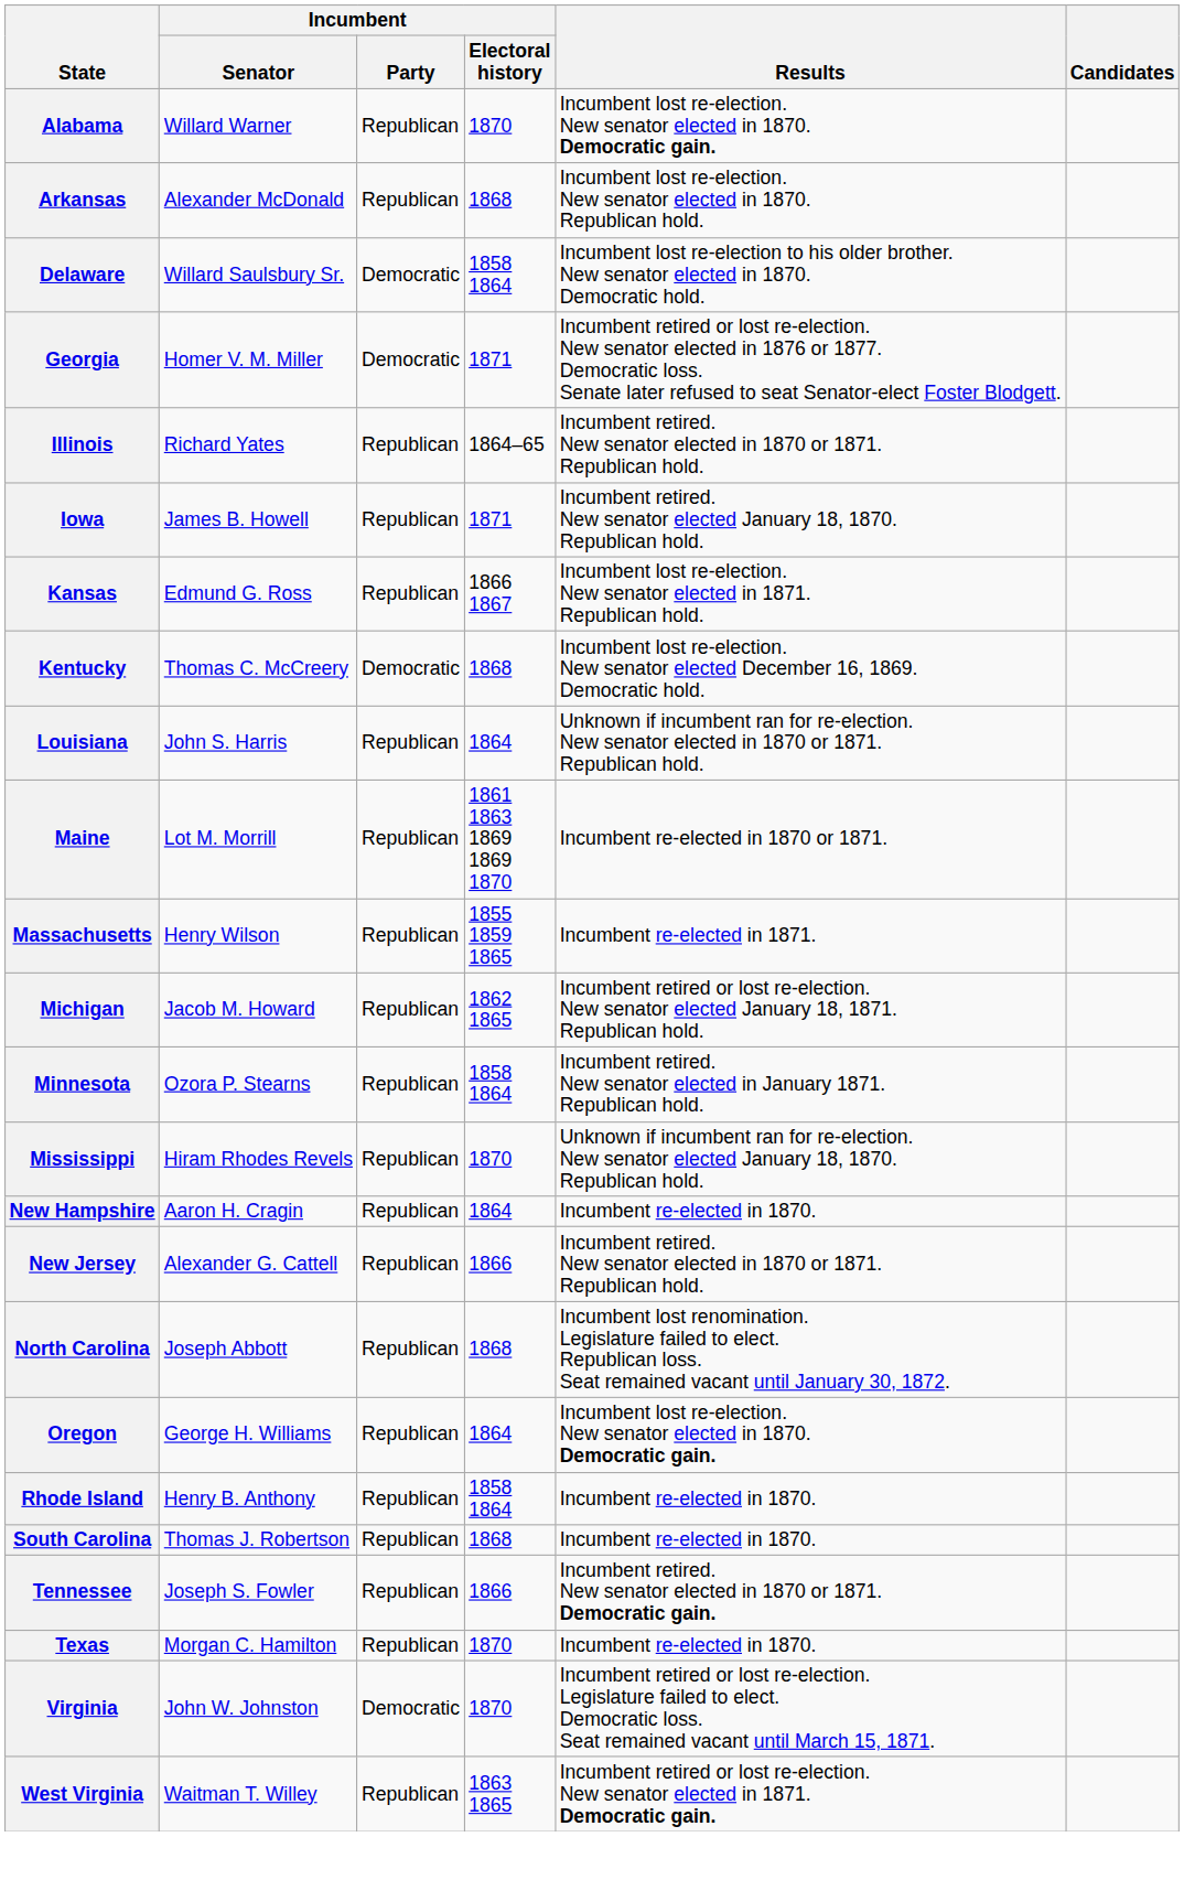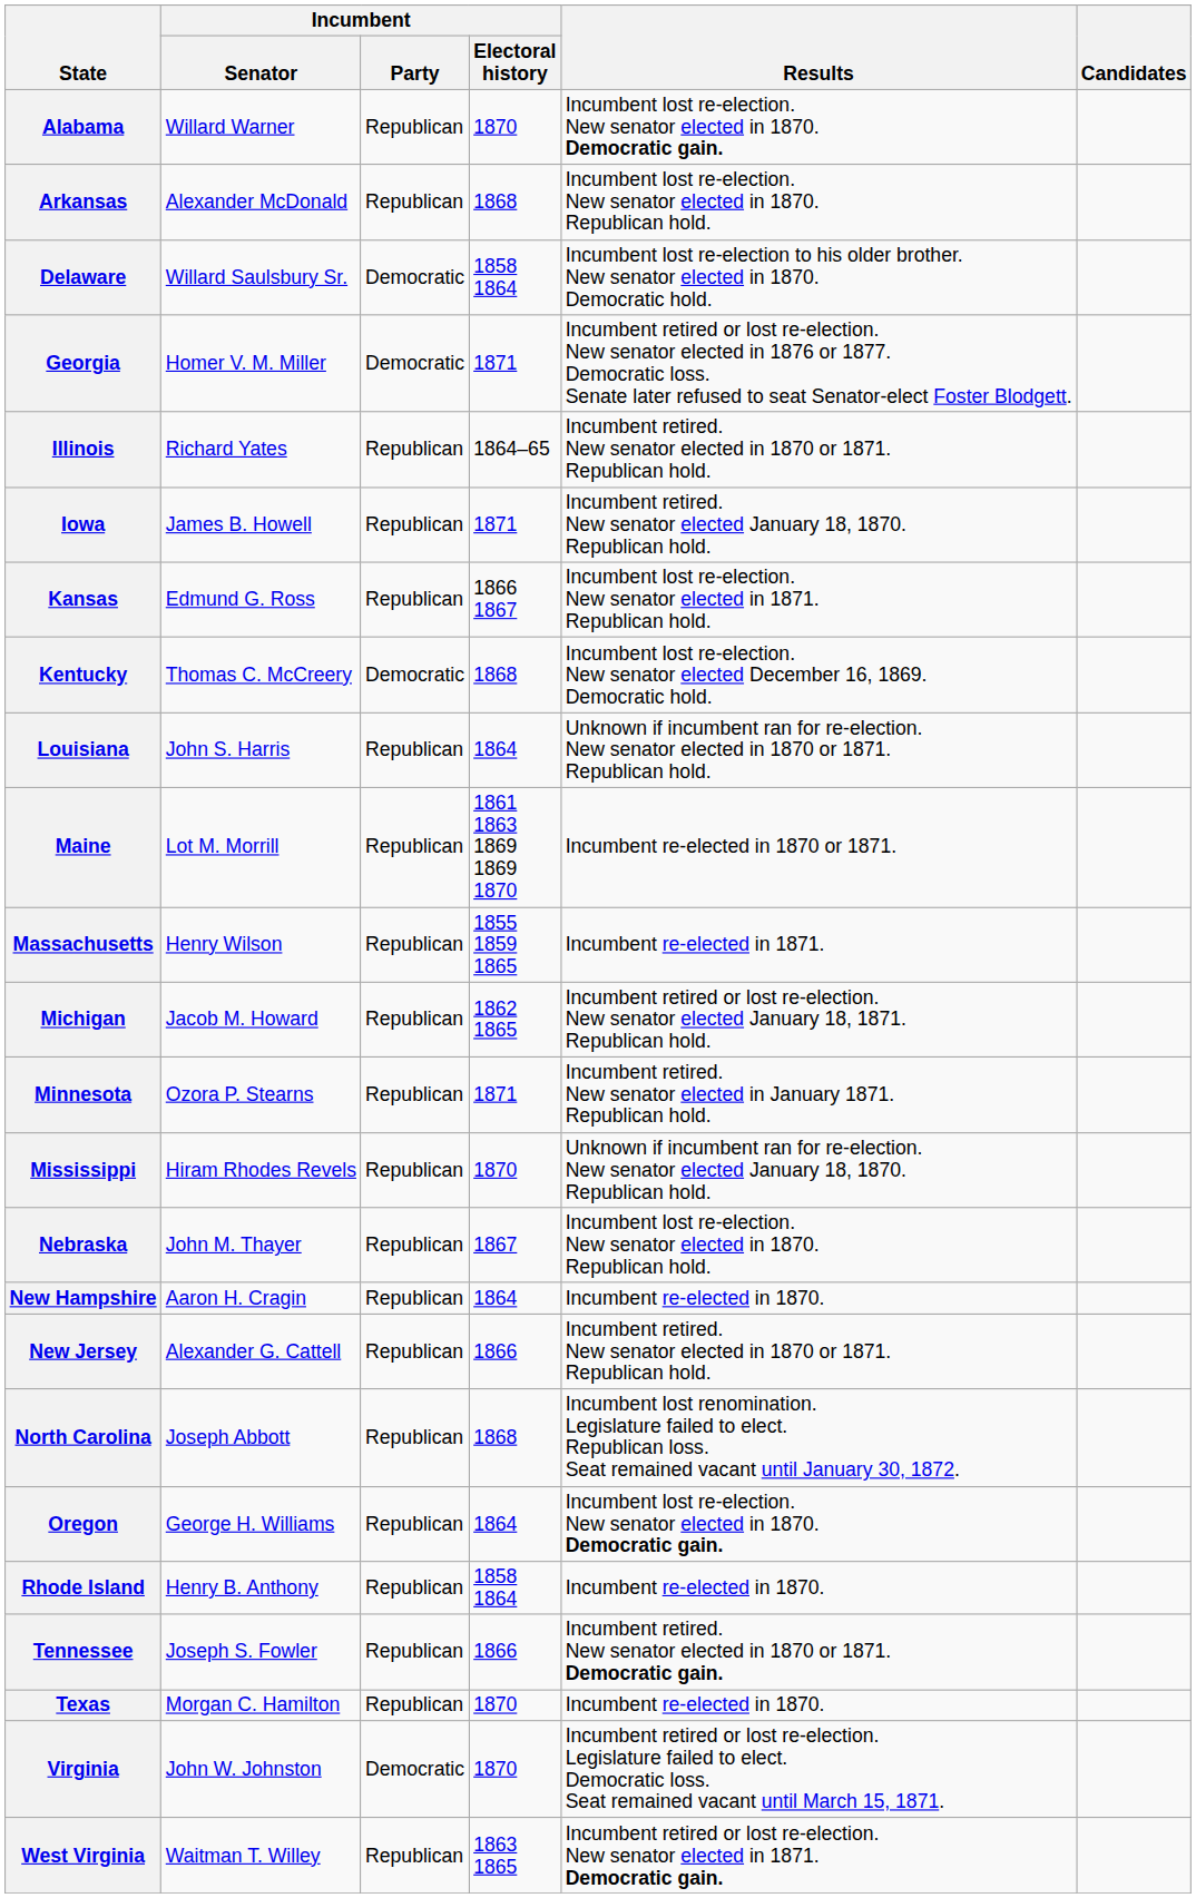 <table class=wikitable>
 <tr valign=bottom>
 <th rowspan=2>State</th>
 <th colspan=3>Incumbent</th>
 <th rowspan=2>Results</th>
 <th rowspan=2>Candidates</th>
 </tr>
 <tr valign=bottom>
 <th>Senator</th>
 <th>Party</th>
 <th>Electoral<br>history</th>
 </tr>
 <tr>
 <th><a href='#'>Alabama</a></th>
 <td><a href='#'>Willard Warner</a></td>
 <td>Republican</td>
 <td><a href='#'>1870 </a></td>
 <td>Incumbent lost re-election.<br>New senator <a href='#'>elected</a> in 1870.<br><strong>Democratic gain.</strong></td>
 <td nowrap></td>
 </tr>
 <tr>
 <th><a href='#'>Arkansas</a></th>
 <td><a href='#'>Alexander McDonald</a></td>
 <td>Republican</td>
 <td><a href='#'>1868 </a></td>
 <td>Incumbent lost re-election.<br>New senator <a href='#'>elected</a> in 1870.<br>Republican hold.</td>
 <td nowrap></td>
 </tr>
 <tr>
 <th><a href='#'>Delaware</a></th>
 <td><a href='#'>Willard Saulsbury Sr.</a></td>
 <td>Democratic</td>
 <td><a href='#'>1858</a><br><a href='#'>1864</a></td>
 <td>Incumbent lost re-election to his older brother.<br>New senator <a href='#'>elected</a> in 1870.<br>Democratic hold.</td>
 <td nowrap></td>
 </tr>
 <tr>
 <th><a href='#'>Georgia</a></th>
 <td><a href='#'>Homer V. M. Miller</a></td>
 <td>Democratic</td>
 <td><a href='#'>1871 </a></td>
 <td>Incumbent retired or lost re-election.<br>New senator elected in 1876 or 1877.<br>Democratic loss.<br>Senate later refused to seat Senator-elect <a href='#'>Foster Blodgett</a>.</td>
 <td nowrap></td>
 </tr>
 <tr>
 <th><a href='#'>Illinois</a></th>
 <td><a href='#'>Richard Yates</a></td>
 <td>Republican</td>
 <td>1864–65</td>
 <td>Incumbent retired.<br>New senator elected in 1870 or 1871.<br>Republican hold.</td>
 <td nowrap></td>
 </tr>
 <tr>
 <th><a href='#'>Iowa</a></th>
 <td><a href='#'>James B. Howell</a></td>
 <td>Republican</td>
 <td><a href='#'>1871 </a></td>
 <td>Incumbent retired.<br>New senator <a href='#'>elected</a> January 18, 1870.<br>Republican hold.</td>
 <td nowrap></td>
 </tr>
 <tr>
 <th><a href='#'>Kansas</a></th>
 <td><a href='#'>Edmund G. Ross</a></td>
 <td>Republican</td>
 <td>1866 <br><a href='#'>1867 </a></td>
 <td>Incumbent lost re-election.<br>New senator <a href='#'>elected</a> in 1871.<br>Republican hold.</td>
 <td nowrap></td>
 </tr>
 <tr>
 <th><a href='#'>Kentucky</a></th>
 <td><a href='#'>Thomas C. McCreery</a></td>
 <td>Democratic</td>
 <td><a href='#'>1868 </a></td>
 <td>Incumbent lost re-election.<br>New senator <a href='#'>elected</a> December 16, 1869.<br>Democratic hold.</td>
 <td nowrap></td>
 </tr>
 <tr>
 <th><a href='#'>Louisiana</a></th>
 <td><a href='#'>John S. Harris</a></td>
 <td>Republican</td>
 <td><a href='#'>1864</a></td>
 <td>Unknown if incumbent ran for re-election.<br>New senator elected in 1870 or 1871.<br>Republican hold.</td>
 <td nowrap></td>
 </tr>
 <tr>
 <th><a href='#'>Maine</a></th>
 <td><a href='#'>Lot M. Morrill</a></td>
 <td>Republican</td>
 <td><a href='#'>1861 </a><br><a href='#'>1863</a><br>1869 <br>1869 <br><a href='#'>1870 </a></td>
 <td>Incumbent re-elected in 1870 or 1871.</td>
 <td nowrap></td>
 </tr>
 <tr>
 <th><a href='#'>Massachusetts</a></th>
 <td><a href='#'>Henry Wilson</a></td>
 <td>Republican</td>
 <td><a href='#'>1855 </a><br><a href='#'>1859</a><br><a href='#'>1865</a></td>
 <td>Incumbent <a href='#'>re-elected</a> in 1871.</td>
 <td nowrap></td>
 </tr>
 <tr>
 <th><a href='#'>Michigan</a></th>
 <td><a href='#'>Jacob M. Howard</a></td>
 <td>Republican</td>
 <td><a href='#'>1862 </a><br><a href='#'>1865</a></td>
 <td>Incumbent retired or lost re-election.<br>New senator <a href='#'>elected</a> January 18, 1871.<br>Republican hold.</td>
 <td nowrap></td>
 </tr>
 <tr>
 <th><a href='#'>Minnesota</a></th>
 <td><a href='#'>Ozora P. Stearns</a></td>
 <td>Republican</td>
-<td><a href='#'>1858</a><br><a href='#'>1864</a></td>
+<td><a href='#'>1871 </a></td>
 <td>Incumbent retired.<br>New senator <a href='#'>elected</a> in January 1871.<br>Republican hold.</td>
 <td nowrap></td>
 </tr>
 <tr>
 <th><a href='#'>Mississippi</a></th>
 <td><a href='#'>Hiram Rhodes Revels</a></td>
 <td>Republican</td>
 <td><a href='#'>1870 </a></td>
 <td>Unknown if incumbent ran for re-election.<br>New senator <a href='#'>elected</a> January 18, 1870.<br>Republican hold.</td>
+<td nowrap></td>
+</tr>
+<tr>
+<th><a href='#'>Nebraska</a></th>
+<td><a href='#'>John M. Thayer</a></td>
+<td>Republican</td>
+<td><a href='#'>1867</a></td>
+<td>Incumbent lost re-election.<br>New senator <a href='#'>elected</a> in 1870.<br>Republican hold.</td>
 <td nowrap></td>
 </tr>
 <tr>
 <th><a href='#'>New Hampshire</a></th>
 <td><a href='#'>Aaron H. Cragin</a></td>
 <td>Republican</td>
 <td><a href='#'>1864</a></td>
 <td>Incumbent <a href='#'>re-elected</a> in 1870.</td>
 <td nowrap></td>
 </tr>
 <tr>
 <th><a href='#'>New Jersey</a></th>
 <td><a href='#'>Alexander G. Cattell</a></td>
 <td>Republican</td>
 <td><a href='#'>1866 </a></td>
 <td>Incumbent retired.<br>New senator elected in 1870 or 1871.<br>Republican hold.</td>
 <td nowrap></td>
 </tr>
 <tr>
 <th><a href='#'>North Carolina</a></th>
 <td><a href='#'>Joseph Abbott</a></td>
 <td>Republican</td>
 <td><a href='#'>1868 </a></td>
 <td>Incumbent lost renomination.<br>Legislature failed to elect.<br>Republican loss.<br>Seat remained vacant <a href='#'>until January 30, 1872</a>.</td>
 <td></td>
 </tr>
 <tr>
 <th><a href='#'>Oregon</a></th>
 <td><a href='#'>George H. Williams</a></td>
 <td>Republican</td>
 <td><a href='#'>1864</a></td>
 <td>Incumbent lost re-election.<br>New senator <a href='#'>elected</a> in 1870.<br><strong>Democratic gain.</strong></td>
 <td nowrap></td>
 </tr>
 <tr>
 <th><a href='#'>Rhode Island</a></th>
 <td><a href='#'>Henry B. Anthony</a></td>
 <td>Republican</td>
 <td><a href='#'>1858</a><br><a href='#'>1864</a></td>
 <td>Incumbent <a href='#'>re-elected</a> in 1870.</td>
 <td nowrap></td>
 </tr>
 <tr>
-<th><a href='#'>South Carolina</a></th>
-<td><a href='#'>Thomas J. Robertson</a></td>
-<td>Republican</td>
-<td><a href='#'>1868 </a></td>
-<td>Incumbent <a href='#'>re-elected</a> in 1870.</td>
-<td nowrap></td>
-</tr>
-<tr>
 <th><a href='#'>Tennessee</a></th>
 <td><a href='#'>Joseph S. Fowler</a></td>
 <td>Republican</td>
 <td><a href='#'>1866 </a></td>
 <td>Incumbent retired.<br>New senator elected in 1870 or 1871.<br><strong>Democratic gain.</strong></td>
 <td nowrap></td>
 </tr>
 <tr>
 <th><a href='#'>Texas</a></th>
 <td><a href='#'>Morgan C. Hamilton</a></td>
 <td>Republican</td>
 <td><a href='#'>1870 </a></td>
 <td>Incumbent <a href='#'>re-elected</a> in 1870.</td>
 <td nowrap></td>
 </tr>
 <tr>
 <th><a href='#'>Virginia</a></th>
 <td><a href='#'>John W. Johnston</a></td>
 <td>Democratic</td>
 <td><a href='#'>1870 </a></td>
 <td>Incumbent retired or lost re-election.<br>Legislature failed to elect.<br>Democratic loss.<br>Seat remained vacant <a href='#'>until March 15, 1871</a>.</td>
 <td></td>
 </tr>
 <tr>
 <th><a href='#'>West Virginia</a></th>
 <td><a href='#'>Waitman T. Willey</a></td>
 <td>Republican</td>
 <td><a href='#'>1863</a><br><a href='#'>1865</a></td>
 <td>Incumbent retired or lost re-election.<br>New senator <a href='#'>elected</a> in 1871.<br><strong>Democratic gain.</strong></td>
 <td nowrap></td>
 </tr>
 </table>
